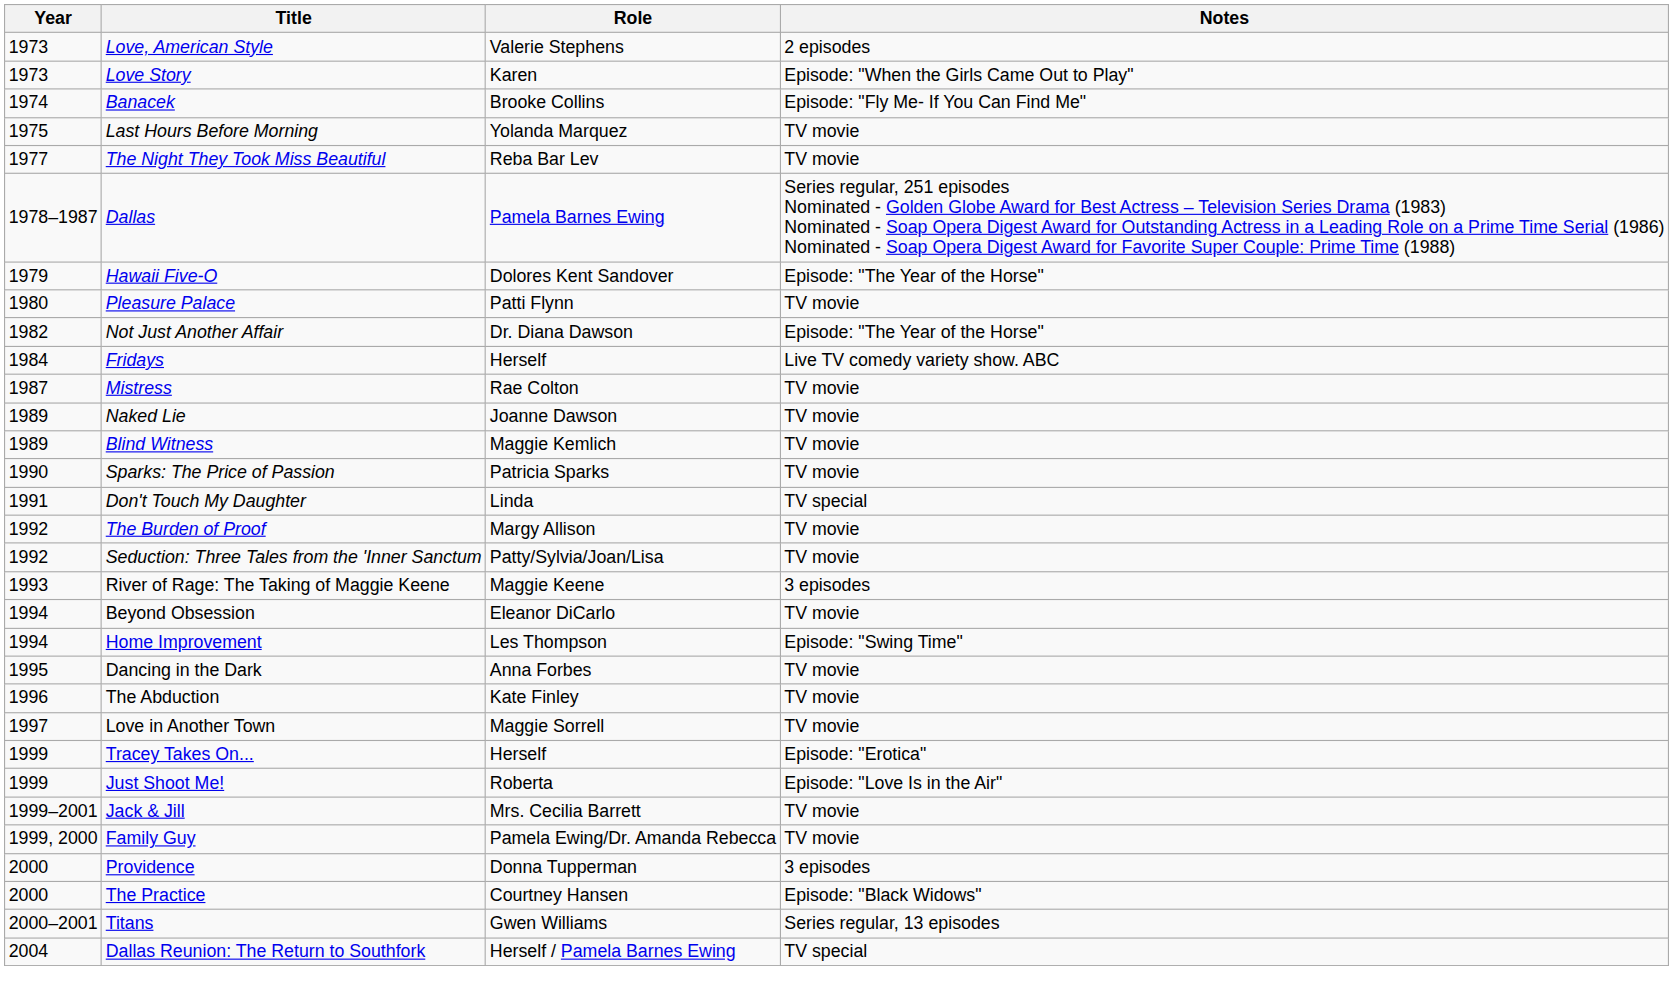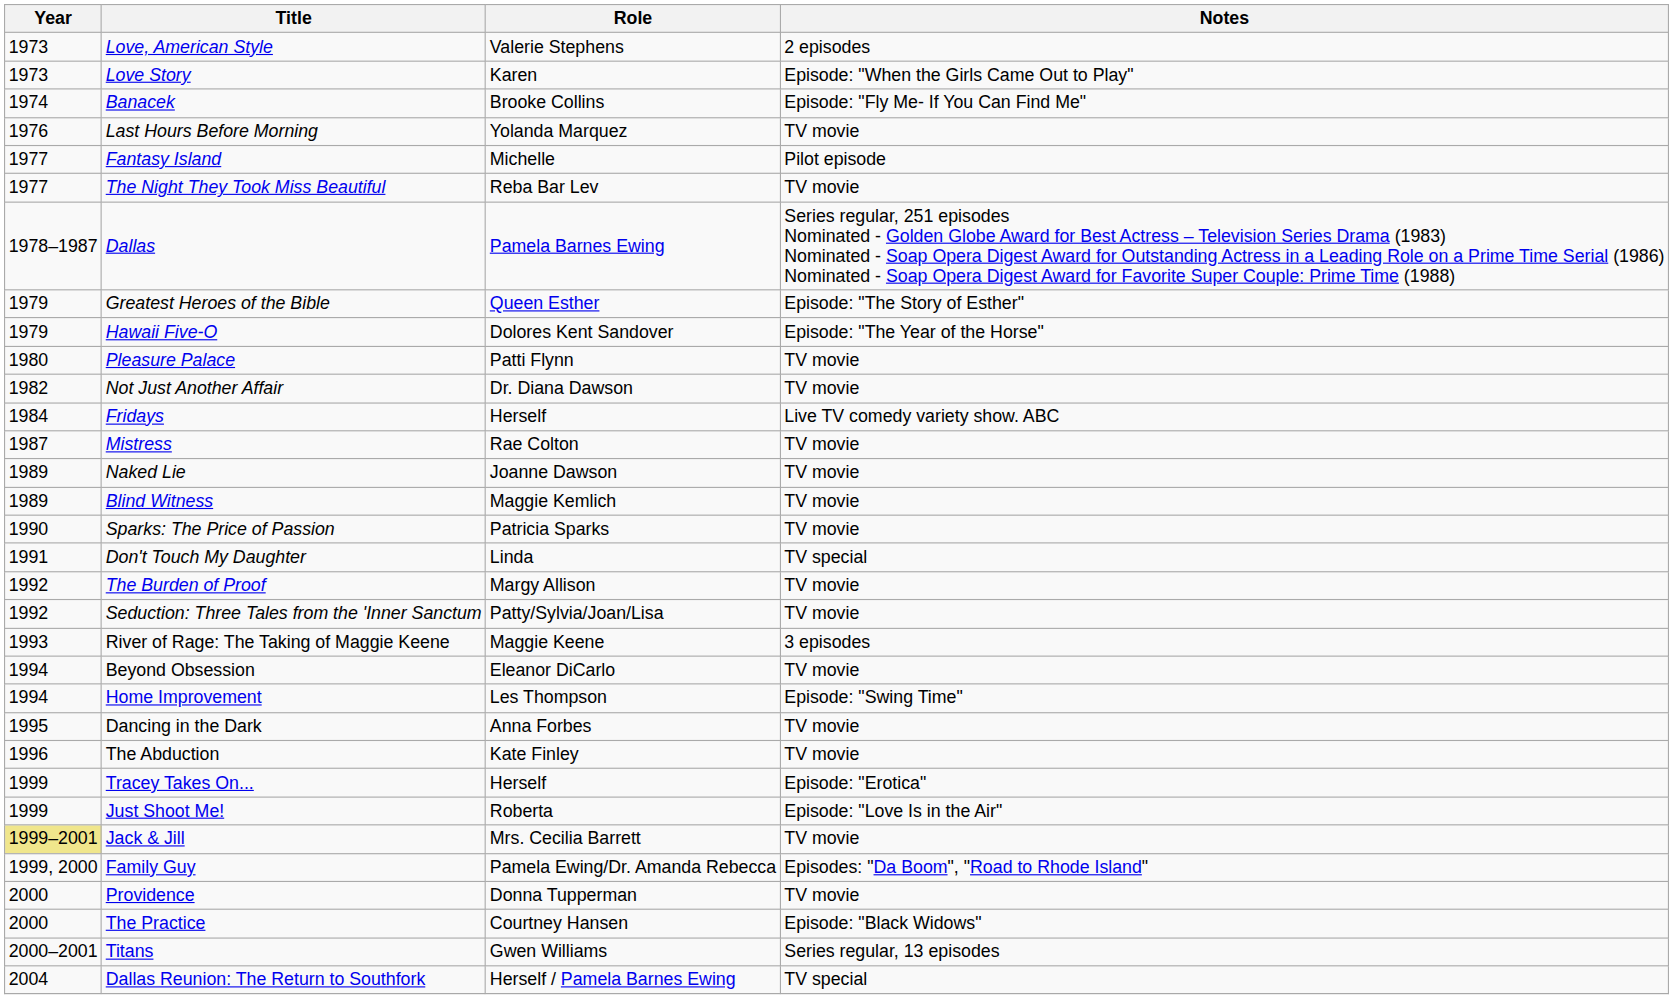 <table class="wikitable sortable">
 <tr>
 <th>Year</th>
 <th>Title</th>
 <th>Role</th>
 <th>Notes</th>
 </tr>
 <tr>
 <td>1973</td>
 <td><em><a href='#'>Love, American Style</a></em></td>
 <td>Valerie Stephens</td>
 <td>2 episodes</td>
 </tr>
 <tr>
 <td>1973</td>
 <td><em><a href='#'>Love Story</a></em></td>
 <td>Karen</td>
 <td>Episode: "When the Girls Came Out to Play"</td>
 </tr>
 <tr>
 <td>1974</td>
 <td><em><a href='#'>Banacek</a></em></td>
 <td>Brooke Collins</td>
 <td>Episode: "Fly Me- If You Can Find Me"</td>
 </tr>
 <tr>
-<td>1975</td>
+<td>1976</td>
 <td><em>Last Hours Before Morning</em></td>
 <td>Yolanda Marquez</td>
 <td>TV movie</td>
+</tr>
+<tr>
+<td>1977</td>
+<td><em><a href='#'>Fantasy Island</a></em></td>
+<td>Michelle</td>
+<td>Pilot episode</td>
 </tr>
 <tr>
 <td>1977</td>
 <td><em><a href='#'>The Night They Took Miss Beautiful</a></em></td>
 <td>Reba Bar Lev</td>
 <td>TV movie</td>
 </tr>
 <tr>
 <td>1978–1987</td>
 <td><em><a href='#'>Dallas</a></em></td>
 <td><a href='#'>Pamela Barnes Ewing</a></td>
 <td>Series regular, 251 episodes<br>Nominated - <a href='#'>Golden Globe Award for Best Actress – Television Series Drama</a> (1983)<br>Nominated - <a href='#'>Soap Opera Digest Award for Outstanding Actress in a Leading Role on a Prime Time Serial</a> (1986)<br>Nominated - <a href='#'>Soap Opera Digest Award for Favorite Super Couple: Prime Time</a> (1988)</td>
+</tr>
+<tr>
+<td>1979</td>
+<td><em>Greatest Heroes of the Bible</em></td>
+<td><a href='#'>Queen Esther</a></td>
+<td>Episode: "The Story of Esther"</td>
 </tr>
 <tr>
 <td>1979</td>
 <td><em><a href='#'>Hawaii Five-O</a></em></td>
 <td>Dolores Kent Sandover</td>
 <td>Episode: "The Year of the Horse"</td>
 </tr>
 <tr>
 <td>1980</td>
 <td><em><a href='#'>Pleasure Palace</a></em></td>
 <td>Patti Flynn</td>
 <td>TV movie</td>
 </tr>
 <tr>
 <td>1982</td>
 <td><em>Not Just Another Affair</em></td>
 <td>Dr. Diana Dawson</td>
-<td>Episode: "The Year of the Horse"</td>
+<td>TV movie</td>
 </tr>
 <tr>
 <td>1984</td>
 <td><em><a href='#'>Fridays</a></em></td>
 <td>Herself</td>
 <td>Live TV comedy variety show. ABC</td>
 </tr>
 <tr>
 <td>1987</td>
 <td><em><a href='#'>Mistress</a></em></td>
 <td>Rae Colton</td>
 <td>TV movie</td>
 </tr>
 <tr>
 <td>1989</td>
 <td><em>Naked Lie</em></td>
 <td>Joanne Dawson</td>
 <td>TV movie</td>
 </tr>
 <tr>
 <td>1989</td>
 <td><em><a href='#'>Blind Witness</a></em></td>
 <td>Maggie Kemlich</td>
 <td>TV movie</td>
 </tr>
 <tr>
 <td>1990</td>
 <td><em>Sparks: The Price of Passion</em></td>
 <td>Patricia Sparks</td>
 <td>TV movie</td>
 </tr>
 <tr>
 <td>1991</td>
 <td><em>Don't Touch My Daughter</em></td>
 <td>Linda</td>
 <td>TV special</td>
 </tr>
 <tr>
 <td>1992</td>
 <td><em><a href='#'>The Burden of Proof</a></em></td>
 <td>Margy Allison</td>
 <td>TV movie</td>
 </tr>
 <tr>
 <td>1992</td>
 <td><em>Seduction: Three Tales from the 'Inner Sanctum<strong></td>
 <td>Patty/Sylvia/Joan/Lisa</td>
 <td>TV movie</td>
 </tr>
 <tr>
 <td>1993</td>
 <td></em>River of Rage: The Taking of Maggie Keene<em></td>
 <td>Maggie Keene</td>
 <td>3 episodes</td>
 </tr>
 <tr>
 <td>1994</td>
 <td></em>Beyond Obsession<em></td>
 <td>Eleanor DiCarlo</td>
 <td>TV movie</td>
 </tr>
 <tr>
 <td>1994</td>
 <td></em><a href='#'>Home Improvement</a><em></td>
 <td>Les Thompson</td>
 <td>Episode: "Swing Time"</td>
 </tr>
 <tr>
 <td>1995</td>
 <td></em>Dancing in the Dark<em></td>
 <td>Anna Forbes</td>
 <td>TV movie</td>
 </tr>
 <tr>
 <td>1996</td>
 <td></em>The Abduction<em></td>
 <td>Kate Finley</td>
 <td>TV movie</td>
 </tr>
 <tr>
-<td>1997</td>
-<td></em>Love in Another Town<em></td>
-<td>Maggie Sorrell</td>
-<td>TV movie</td>
-</tr>
-<tr>
 <td>1999</td>
 <td></em><a href='#'>Tracey Takes On...</a><em></td>
 <td>Herself</td>
 <td>Episode: "Erotica"</td>
 </tr>
 <tr>
 <td>1999</td>
 <td></em><a href='#'>Just Shoot Me!</a><em></td>
 <td>Roberta</td>
 <td>Episode: "Love Is in the Air"</td>
 </tr>
 <tr>
-<td>1999–2001</td>
+<td style="background: khaki;">1999–2001</td>
 <td></em><a href='#'>Jack & Jill</a><em></td>
 <td>Mrs. Cecilia Barrett</td>
 <td>TV movie</td>
 </tr>
 <tr>
 <td>1999, 2000</td>
 <td></em><a href='#'>Family Guy</a><em></td>
 <td>Pamela Ewing/Dr. Amanda Rebecca</td>
-<td>TV movie</td>
+<td>Episodes: "<a href='#'>Da Boom</a>", "<a href='#'>Road to Rhode Island</a>"</td>
 </tr>
 <tr>
 <td>2000</td>
 <td></em><a href='#'>Providence</a><em></td>
 <td>Donna Tupperman</td>
-<td>3 episodes</td>
+<td>TV movie</td>
 </tr>
 <tr>
 <td>2000</td>
 <td></em><a href='#'>The Practice</a><em></td>
 <td>Courtney Hansen</td>
 <td>Episode: "Black Widows"</td>
 </tr>
 <tr>
 <td>2000–2001</td>
 <td></em><a href='#'>Titans</a><em></td>
 <td>Gwen Williams</td>
 <td>Series regular, 13 episodes</td>
 </tr>
 <tr>
 <td>2004</td>
 <td></em><a href='#'>Dallas Reunion: The Return to Southfork</a><em></td>
 <td>Herself / <a href='#'>Pamela Barnes Ewing</a></td>
 <td>TV special</td>
 </tr>
 <tr>
 </tr>
 </table>
